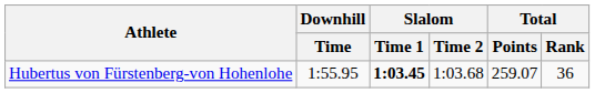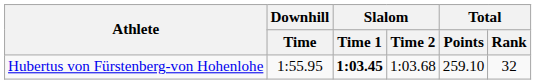 <table class="wikitable" style="font-size:90%">
 <tr>
 <th rowspan="2">Athlete</th>
 <th>Downhill</th>
 <th colspan="2">Slalom</th>
 <th colspan="2">Total</th>
 </tr>
 <tr>
 <th>Time</th>
 <th>Time 1</th>
 <th>Time 2</th>
 <th>Points</th>
 <th>Rank</th>
 </tr>
 <tr>
 <td><a href='#'>Hubertus von Fürstenberg-von Hohenlohe</a></td>
 <td align="center">1:55.95</td>
 <td align="center"><strong>1:03.45</strong></td>
 <td align="center">1:03.68</td>
-<td align="center">259.07</td>
-<td align="center">36</td>
+<td align="center">259.10</td>
+<td align="center">32</td>
 </tr>
 </table>
